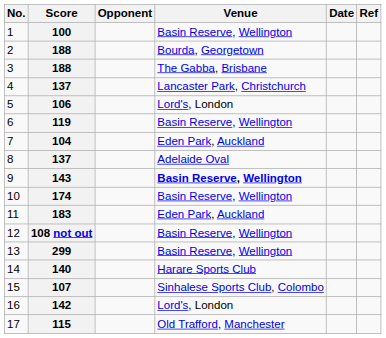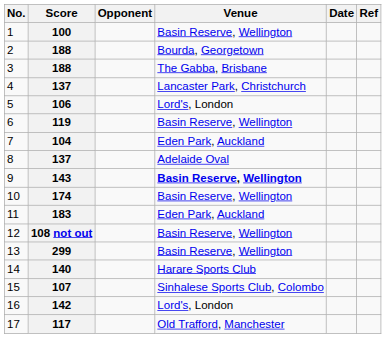 <table class="wikitable sortable plainrowheaders">
 <tr>
 <th>No.</th>
 <th>Score</th>
 <th>Opponent</th>
 <th>Venue</th>
 <th>Date</th>
 <th>Ref</th>
 </tr>
 <tr>
 <td>1</td>
 <th scope="row">100</th>
 <td></td>
 <td><a href='#'>Basin Reserve</a>, <a href='#'>Wellington</a></td>
 <td></td>
 <td></td>
 </tr>
 <tr>
 <td>2</td>
 <th scope="row">188</th>
 <td></td>
 <td><a href='#'>Bourda</a>, <a href='#'>Georgetown</a></td>
 <td></td>
 <td></td>
 </tr>
 <tr>
 <td>3</td>
 <th scope="row">188</th>
 <td></td>
 <td><a href='#'>The Gabba</a>, <a href='#'>Brisbane</a></td>
 <td></td>
 <td></td>
 </tr>
 <tr>
 <td>4</td>
 <th scope="row">137</th>
 <td></td>
 <td><a href='#'>Lancaster Park</a>, <a href='#'>Christchurch</a></td>
 <td></td>
 <td></td>
 </tr>
 <tr>
 <td>5</td>
 <th scope="row">106</th>
 <td></td>
 <td><a href='#'>Lord's</a>, London</td>
 <td></td>
 <td></td>
 </tr>
 <tr>
 <td>6</td>
 <th scope="row">119</th>
 <td></td>
 <td><a href='#'>Basin Reserve</a>, <a href='#'>Wellington</a></td>
 <td></td>
 <td></td>
 </tr>
 <tr>
 <td>7</td>
 <th scope="row">104</th>
 <td></td>
 <td><a href='#'>Eden Park</a>, <a href='#'>Auckland</a></td>
 <td></td>
 <td></td>
 </tr>
 <tr>
 <td>8</td>
 <th scope="row">137</th>
 <td></td>
 <td><a href='#'>Adelaide Oval</a></td>
 <td></td>
 <td></td>
 </tr>
 <tr>
 <td>9</td>
 <th scope="row">143</th>
 <td></td>
 <td><strong><a href='#'>Basin Reserve</a>, <a href='#'>Wellington</a></strong></td>
 <td></td>
 <td></td>
 </tr>
 <tr>
 <td>10</td>
 <th scope="row">174</th>
 <td></td>
 <td><a href='#'>Basin Reserve</a>, <a href='#'>Wellington</a></td>
 <td></td>
 <td></td>
 </tr>
 <tr>
 <td>11</td>
 <th scope="row">183</th>
 <td></td>
 <td><a href='#'>Eden Park</a>, <a href='#'>Auckland</a></td>
 <td></td>
 <td></td>
 </tr>
 <tr>
 <td>12</td>
 <th scope="row">108 <a href='#'>not out</a></th>
 <td></td>
 <td><a href='#'>Basin Reserve</a>, <a href='#'>Wellington</a></td>
 <td></td>
 <td></td>
 </tr>
 <tr>
 <td>13</td>
 <th scope="row">299</th>
 <td></td>
 <td><a href='#'>Basin Reserve</a>, <a href='#'>Wellington</a></td>
 <td></td>
 <td></td>
 </tr>
 <tr>
 <td>14</td>
 <th scope="row">140</th>
 <td></td>
 <td><a href='#'>Harare Sports Club</a></td>
 <td></td>
 <td></td>
 </tr>
 <tr>
 <td>15</td>
 <th scope="row">107</th>
 <td></td>
 <td><a href='#'>Sinhalese Sports Club</a>, <a href='#'>Colombo</a></td>
 <td></td>
 <td></td>
 </tr>
 <tr>
 <td>16</td>
 <th scope="row">142</th>
 <td></td>
 <td><a href='#'>Lord's</a>, London</td>
 <td></td>
 <td></td>
 </tr>
 <tr>
 <td>17</td>
-<th scope="row">115</th>
+<th scope="row">117</th>
 <td></td>
 <td><a href='#'>Old Trafford</a>, <a href='#'>Manchester</a></td>
 <td></td>
 <td></td>
 </tr>
 </table>
